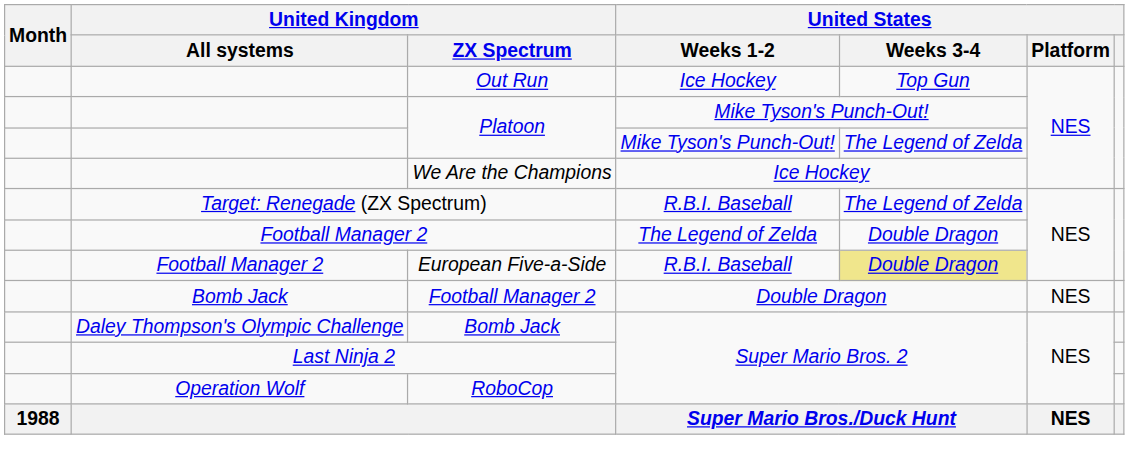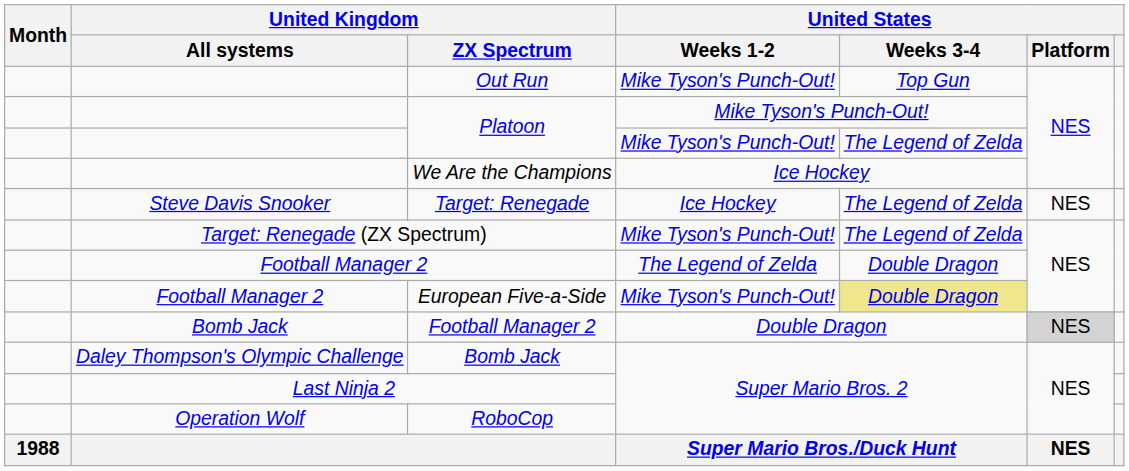 <table class="wikitable sortable" style="text-align:center">
 <tr>
 <th rowspan="2">Month</th>
 <th colspan="2"><a href='#'>United Kingdom</a></th>
 <th colspan="4"><a href='#'>United States</a></th>
 </tr>
 <tr>
 <th>All systems</th>
 <th><a href='#'>ZX Spectrum</a></th>
 <th>Weeks 1-2</th>
 <th>Weeks 3-4</th>
 <th>Platform</th>
 <th class="unsortable"></th>
 </tr>
 <tr>
 <td></td>
 <td></td>
 <td><em><a href='#'>Out Run</a></em></td>
-<td><em><a href='#'>Ice Hockey</a></em></td>
+<td><em><a href='#'>Mike Tyson's Punch-Out!</a></em></td>
 <td><em><a href='#'>Top Gun</a></em></td>
 <td rowspan="4"><a href='#'>NES</a></td>
 <td rowspan="4"></td>
 </tr>
 <tr>
 <td></td>
 <td></td>
 <td rowspan="2"><em><a href='#'>Platoon</a></em></td>
 <td colspan="2"><em><a href='#'>Mike Tyson's Punch-Out!</a></em></td>
 </tr>
 <tr>
 <td></td>
 <td></td>
 <td><em><a href='#'>Mike Tyson's Punch-Out!</a></em></td>
 <td><em><a href='#'>The Legend of Zelda</a></em></td>
 </tr>
 <tr>
 <td></td>
 <td></td>
 <td><em>We Are the Champions</em></td>
 <td colspan="2"><em><a href='#'>Ice Hockey</a></em></td>
 </tr>
 <tr>
 <td></td>
+<td><em><a href='#'>Steve Davis Snooker</a></em></td>
+<td><em><a href='#'>Target: Renegade</a></em></td>
+<td><em><a href='#'>Ice Hockey</a></em></td>
+<td><em><a href='#'>The Legend of Zelda</a></em></td>
+<td>NES</td>
+<td></td>
+</tr>
+<tr>
+<td></td>
 <td colspan="2"><em><a href='#'>Target: Renegade</a></em> (ZX Spectrum)</td>
-<td><em><a href='#'>R.B.I. Baseball</a></em></td>
+<td><em><a href='#'>Mike Tyson's Punch-Out!</a></em></td>
 <td><em><a href='#'>The Legend of Zelda</a></em></td>
 <td rowspan="3">NES</td>
 <td rowspan="3"></td>
 </tr>
 <tr>
 <td></td>
 <td colspan="2"><em><a href='#'>Football Manager 2</a></em></td>
 <td><em><a href='#'>The Legend of Zelda</a></em></td>
 <td><em><a href='#'>Double Dragon</a></em></td>
 </tr>
 <tr>
 <td></td>
 <td><em><a href='#'>Football Manager 2</a></em></td>
 <td><em>European Five-a-Side</em></td>
-<td><em><a href='#'>R.B.I. Baseball</a></em></td>
+<td><em><a href='#'>Mike Tyson's Punch-Out!</a></em></td>
 <td style="background: khaki;"><em><a href='#'>Double Dragon</a></em></td>
 </tr>
 <tr>
 <td></td>
 <td><em><a href='#'>Bomb Jack</a></em></td>
 <td><em><a href='#'>Football Manager 2</a></em></td>
 <td colspan="2"><em><a href='#'>Double Dragon</a></em></td>
-<td>NES</td>
+<td style="background: lightgrey;">NES</td>
 <td></td>
 </tr>
 <tr>
 <td></td>
 <td><em><a href='#'>Daley Thompson's Olympic Challenge</a></em></td>
 <td><em><a href='#'>Bomb Jack</a></em></td>
 <td colspan="2" rowspan="3"><em><a href='#'>Super Mario Bros. 2</a></em></td>
 <td rowspan="3">NES</td>
 <td></td>
 </tr>
 <tr>
 <td></td>
 <td colspan="2"><em><a href='#'>Last Ninja 2</a></em></td>
 <td></td>
 </tr>
 <tr>
 <td></td>
 <td><em><a href='#'>Operation Wolf</a></em></td>
 <td><em><a href='#'>RoboCop</a></em></td>
 <td></td>
 </tr>
 <tr>
 <th>1988</th>
 <th colspan="2"></th>
 <th colspan="2"><em><a href='#'>Super Mario Bros./Duck Hunt</a></em></th>
 <th>NES</th>
 <th></th>
 </tr>
 </table>
